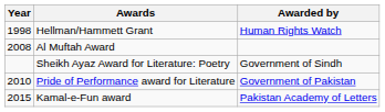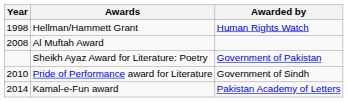 <table class="wikitable sortable">
 <tr>
 <th>Year</th>
 <th>Awards</th>
 <th>Awarded by</th>
 </tr>
 <tr>
 <td>1998</td>
 <td>Hellman/Hammett Grant</td>
 <td><a href='#'>Human Rights Watch</a></td>
 </tr>
 <tr>
 <td>2008</td>
 <td>Al Muftah Award</td>
 <td></td>
 </tr>
 <tr>
 <td></td>
 <td>Sheikh Ayaz Award for Literature: Poetry</td>
-<td>Government of Sindh</td>
+<td><a href='#'>Government of Pakistan</a></td>
 </tr>
 <tr>
 <td>2010</td>
 <td><a href='#'>Pride of Performance</a> award for Literature</td>
-<td><a href='#'>Government of Pakistan</a></td>
+<td>Government of Sindh</td>
 </tr>
 <tr>
-<td>2015</td>
+<td>2014</td>
 <td>Kamal-e-Fun award</td>
 <td><a href='#'>Pakistan Academy of Letters</a></td>
 </tr>
 </table>
